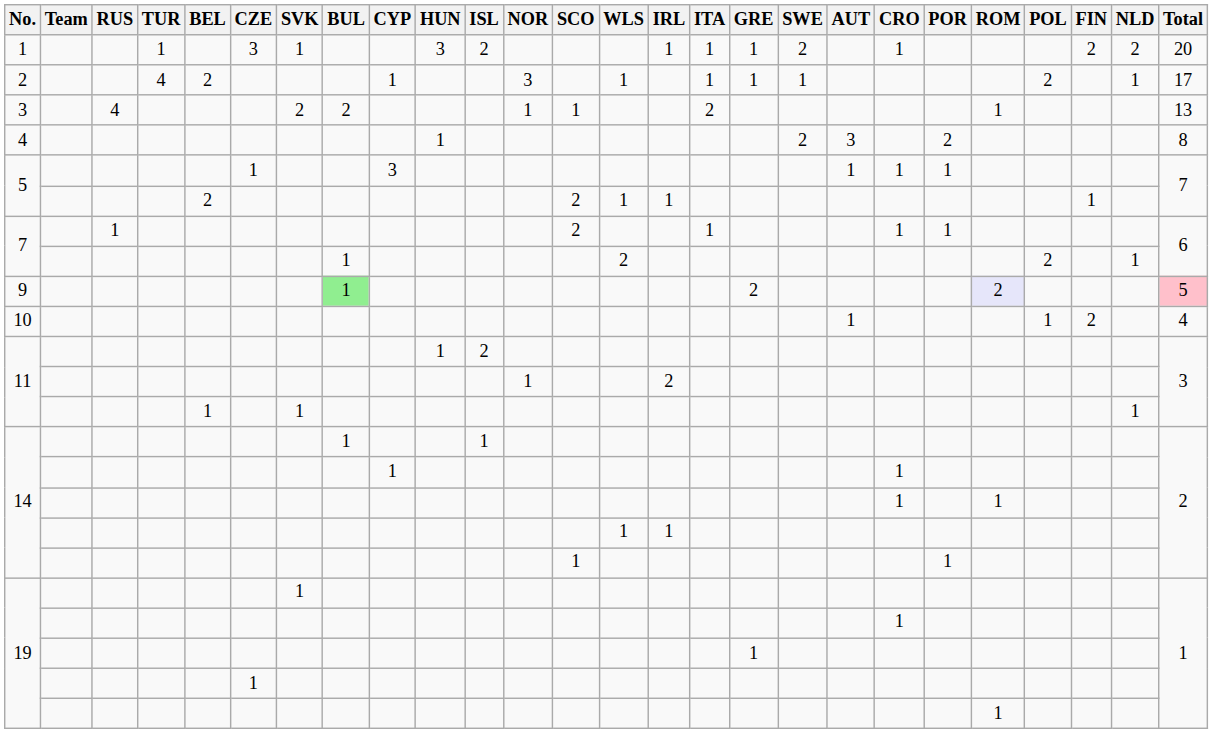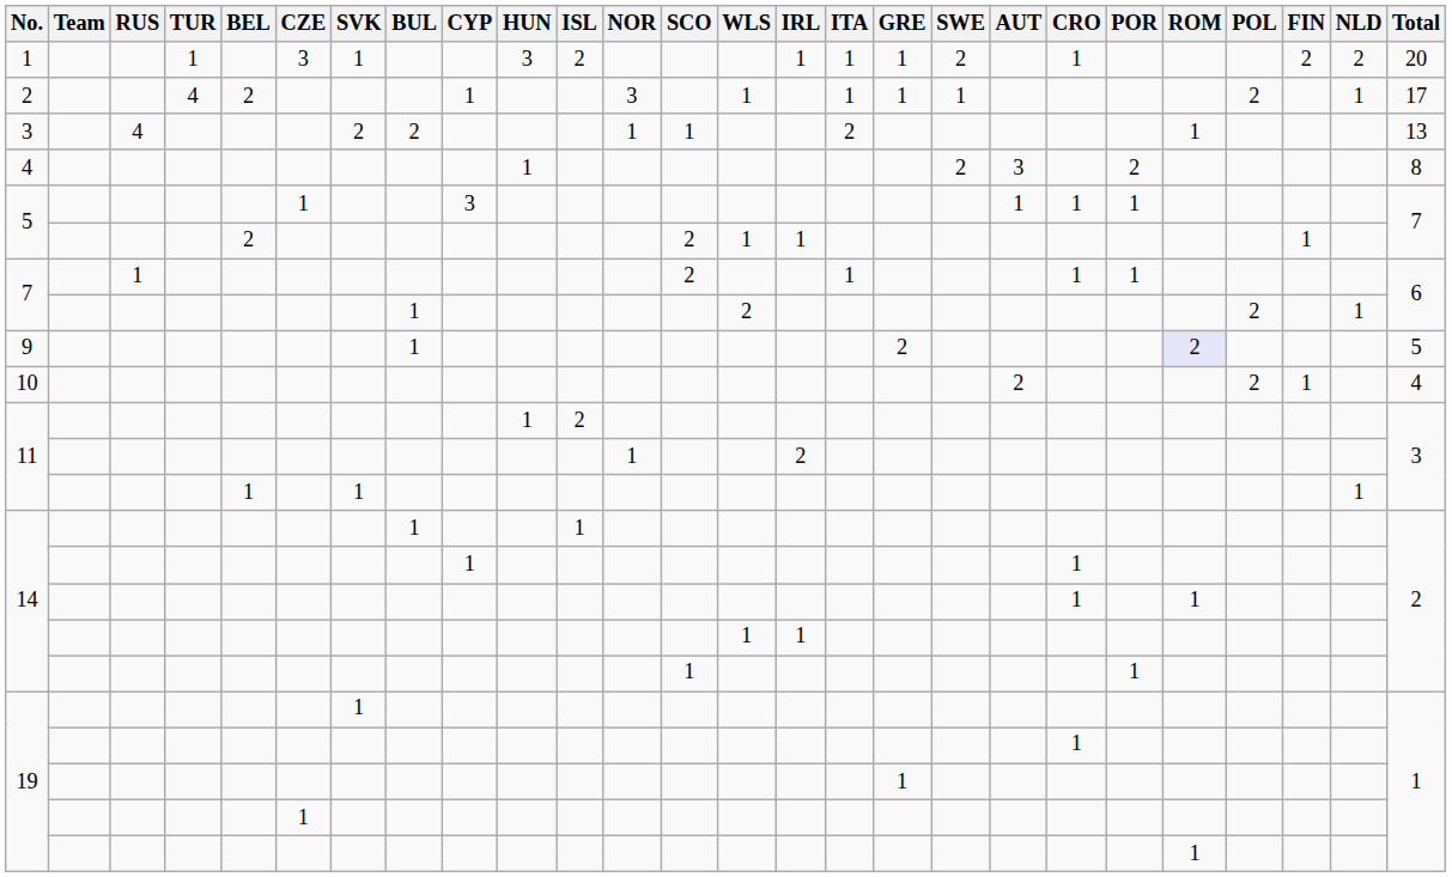 <table class=wikitable style="font-size:80%; text-align:center">
 <tr>
 <th>No.</th>
 <th>Team</th>
 <th>RUS</th>
 <th>TUR</th>
 <th>BEL</th>
 <th>CZE</th>
 <th>SVK</th>
 <th>BUL</th>
 <th>CYP</th>
 <th>HUN</th>
 <th>ISL</th>
 <th>NOR</th>
 <th>SCO</th>
 <th>WLS</th>
 <th>IRL</th>
 <th>ITA</th>
 <th>GRE</th>
 <th>SWE</th>
 <th>AUT</th>
 <th>CRO</th>
 <th>POR</th>
 <th>ROM</th>
 <th>POL</th>
 <th>FIN</th>
 <th>NLD</th>
 <th>Total</th>
 </tr>
 <tr>
 <td>1</td>
 <td align=left></td>
 <td></td>
 <td>1</td>
 <td></td>
 <td>3</td>
 <td>1</td>
 <td></td>
 <td></td>
 <td>3</td>
 <td>2</td>
 <td></td>
 <td></td>
 <td></td>
 <td>1</td>
 <td>1</td>
 <td>1</td>
 <td>2</td>
 <td></td>
 <td>1</td>
 <td></td>
 <td></td>
 <td></td>
 <td>2</td>
 <td>2</td>
 <td>20</td>
 </tr>
 <tr>
 <td>2</td>
 <td align=left></td>
 <td></td>
 <td>4</td>
 <td>2</td>
 <td></td>
 <td></td>
 <td></td>
 <td>1</td>
 <td></td>
 <td></td>
 <td>3</td>
 <td></td>
 <td>1</td>
 <td></td>
 <td>1</td>
 <td>1</td>
 <td>1</td>
 <td></td>
 <td></td>
 <td></td>
 <td></td>
 <td>2</td>
 <td></td>
 <td>1</td>
 <td>17</td>
 </tr>
 <tr>
 <td>3</td>
 <td align=left></td>
 <td>4</td>
 <td></td>
 <td></td>
 <td></td>
 <td>2</td>
 <td>2</td>
 <td></td>
 <td></td>
 <td></td>
 <td>1</td>
 <td>1</td>
 <td></td>
 <td></td>
 <td>2</td>
 <td></td>
 <td></td>
 <td></td>
 <td></td>
 <td></td>
 <td>1</td>
 <td></td>
 <td></td>
 <td></td>
 <td>13</td>
 </tr>
 <tr>
 <td>4</td>
 <td align=left></td>
 <td></td>
 <td></td>
 <td></td>
 <td></td>
 <td></td>
 <td></td>
 <td></td>
 <td>1</td>
 <td></td>
 <td></td>
 <td></td>
 <td></td>
 <td></td>
 <td></td>
 <td></td>
 <td>2</td>
 <td>3</td>
 <td></td>
 <td>2</td>
 <td></td>
 <td></td>
 <td></td>
 <td></td>
 <td>8</td>
 </tr>
 <tr>
 <td rowspan=2>5</td>
 <td align=left></td>
 <td></td>
 <td></td>
 <td></td>
 <td>1</td>
 <td></td>
 <td></td>
 <td>3</td>
 <td></td>
 <td></td>
 <td></td>
 <td></td>
 <td></td>
 <td></td>
 <td></td>
 <td></td>
 <td></td>
 <td>1</td>
 <td>1</td>
 <td>1</td>
 <td></td>
 <td></td>
 <td></td>
 <td></td>
 <td rowspan=2>7</td>
 </tr>
 <tr>
 <td align=left></td>
 <td></td>
 <td></td>
 <td>2</td>
 <td></td>
 <td></td>
 <td></td>
 <td></td>
 <td></td>
 <td></td>
 <td></td>
 <td>2</td>
 <td>1</td>
 <td>1</td>
 <td></td>
 <td></td>
 <td></td>
 <td></td>
 <td></td>
 <td></td>
 <td></td>
 <td></td>
 <td>1</td>
 <td></td>
 </tr>
 <tr>
 <td rowspan=2>7</td>
 <td align=left></td>
 <td>1</td>
 <td></td>
 <td></td>
 <td></td>
 <td></td>
 <td></td>
 <td></td>
 <td></td>
 <td></td>
 <td></td>
 <td>2</td>
 <td></td>
 <td></td>
 <td>1</td>
 <td></td>
 <td></td>
 <td></td>
 <td>1</td>
 <td>1</td>
 <td></td>
 <td></td>
 <td></td>
 <td></td>
 <td rowspan=2>6</td>
 </tr>
 <tr>
 <td align=left></td>
 <td></td>
 <td></td>
 <td></td>
 <td></td>
 <td></td>
 <td>1</td>
 <td></td>
 <td></td>
 <td></td>
 <td></td>
 <td></td>
 <td>2</td>
 <td></td>
 <td></td>
 <td></td>
 <td></td>
 <td></td>
 <td></td>
 <td></td>
 <td></td>
 <td>2</td>
 <td></td>
 <td>1</td>
 </tr>
 <tr>
 <td>9</td>
 <td align=left></td>
 <td></td>
 <td></td>
 <td></td>
 <td></td>
 <td></td>
-<td style="background: lightgreen;">1</td>
+<td>1</td>
 <td></td>
 <td></td>
 <td></td>
 <td></td>
 <td></td>
 <td></td>
 <td></td>
 <td></td>
 <td>2</td>
 <td></td>
 <td></td>
 <td></td>
 <td></td>
 <td style="background: lavender;">2</td>
 <td></td>
 <td></td>
 <td></td>
-<td style="background: pink;">5</td>
+<td>5</td>
 </tr>
 <tr>
 <td>10</td>
 <td align=left></td>
 <td></td>
 <td></td>
 <td></td>
 <td></td>
 <td></td>
 <td></td>
 <td></td>
 <td></td>
 <td></td>
 <td></td>
 <td></td>
 <td></td>
 <td></td>
 <td></td>
 <td></td>
 <td></td>
-<td>1</td>
+<td>2</td>
 <td></td>
 <td></td>
 <td></td>
+<td>2</td>
 <td>1</td>
-<td>2</td>
 <td></td>
 <td>4</td>
 </tr>
 <tr>
 <td rowspan=3>11</td>
 <td align=left></td>
 <td></td>
 <td></td>
 <td></td>
 <td></td>
 <td></td>
 <td></td>
 <td></td>
 <td>1</td>
 <td>2</td>
 <td></td>
 <td></td>
 <td></td>
 <td></td>
 <td></td>
 <td></td>
 <td></td>
 <td></td>
 <td></td>
 <td></td>
 <td></td>
 <td></td>
 <td></td>
 <td></td>
 <td rowspan=3>3</td>
 </tr>
 <tr>
 <td align=left></td>
 <td></td>
 <td></td>
 <td></td>
 <td></td>
 <td></td>
 <td></td>
 <td></td>
 <td></td>
 <td></td>
 <td>1</td>
 <td></td>
 <td></td>
 <td>2</td>
 <td></td>
 <td></td>
 <td></td>
 <td></td>
 <td></td>
 <td></td>
 <td></td>
 <td></td>
 <td></td>
 <td></td>
 </tr>
 <tr>
 <td align=left></td>
 <td></td>
 <td></td>
 <td>1</td>
 <td></td>
 <td>1</td>
 <td></td>
 <td></td>
 <td></td>
 <td></td>
 <td></td>
 <td></td>
 <td></td>
 <td></td>
 <td></td>
 <td></td>
 <td></td>
 <td></td>
 <td></td>
 <td></td>
 <td></td>
 <td></td>
 <td></td>
 <td>1</td>
 </tr>
 <tr>
 <td rowspan=5>14</td>
 <td align=left></td>
 <td></td>
 <td></td>
 <td></td>
 <td></td>
 <td></td>
 <td>1</td>
 <td></td>
 <td></td>
 <td>1</td>
 <td></td>
 <td></td>
 <td></td>
 <td></td>
 <td></td>
 <td></td>
 <td></td>
 <td></td>
 <td></td>
 <td></td>
 <td></td>
 <td></td>
 <td></td>
 <td></td>
 <td rowspan=5>2</td>
 </tr>
 <tr>
 <td align=left></td>
 <td></td>
 <td></td>
 <td></td>
 <td></td>
 <td></td>
 <td></td>
 <td>1</td>
 <td></td>
 <td></td>
 <td></td>
 <td></td>
 <td></td>
 <td></td>
 <td></td>
 <td></td>
 <td></td>
 <td></td>
 <td>1</td>
 <td></td>
 <td></td>
 <td></td>
 <td></td>
 <td></td>
 </tr>
 <tr>
 <td align=left></td>
 <td></td>
 <td></td>
 <td></td>
 <td></td>
 <td></td>
 <td></td>
 <td></td>
 <td></td>
 <td></td>
 <td></td>
 <td></td>
 <td></td>
 <td></td>
 <td></td>
 <td></td>
 <td></td>
 <td></td>
 <td>1</td>
 <td></td>
 <td>1</td>
 <td></td>
 <td></td>
 <td></td>
 </tr>
 <tr>
 <td align=left></td>
 <td></td>
 <td></td>
 <td></td>
 <td></td>
 <td></td>
 <td></td>
 <td></td>
 <td></td>
 <td></td>
 <td></td>
 <td></td>
 <td>1</td>
 <td>1</td>
 <td></td>
 <td></td>
 <td></td>
 <td></td>
 <td></td>
 <td></td>
 <td></td>
 <td></td>
 <td></td>
 <td></td>
 </tr>
 <tr>
 <td align=left></td>
 <td></td>
 <td></td>
 <td></td>
 <td></td>
 <td></td>
 <td></td>
 <td></td>
 <td></td>
 <td></td>
 <td></td>
 <td>1</td>
 <td></td>
 <td></td>
 <td></td>
 <td></td>
 <td></td>
 <td></td>
 <td></td>
 <td>1</td>
 <td></td>
 <td></td>
 <td></td>
 <td></td>
 </tr>
 <tr>
 <td rowspan=5>19</td>
 <td align=left></td>
 <td></td>
 <td></td>
 <td></td>
 <td></td>
 <td>1</td>
 <td></td>
 <td></td>
 <td></td>
 <td></td>
 <td></td>
 <td></td>
 <td></td>
 <td></td>
 <td></td>
 <td></td>
 <td></td>
 <td></td>
 <td></td>
 <td></td>
 <td></td>
 <td></td>
 <td></td>
 <td></td>
 <td rowspan=5>1</td>
 </tr>
 <tr>
 <td align=left></td>
 <td></td>
 <td></td>
 <td></td>
 <td></td>
 <td></td>
 <td></td>
 <td></td>
 <td></td>
 <td></td>
 <td></td>
 <td></td>
 <td></td>
 <td></td>
 <td></td>
 <td></td>
 <td></td>
 <td></td>
 <td>1</td>
 <td></td>
 <td></td>
 <td></td>
 <td></td>
 <td></td>
 </tr>
 <tr>
 <td align=left></td>
 <td></td>
 <td></td>
 <td></td>
 <td></td>
 <td></td>
 <td></td>
 <td></td>
 <td></td>
 <td></td>
 <td></td>
 <td></td>
 <td></td>
 <td></td>
 <td></td>
 <td>1</td>
 <td></td>
 <td></td>
 <td></td>
 <td></td>
 <td></td>
 <td></td>
 <td></td>
 <td></td>
 </tr>
 <tr>
 <td align=left></td>
 <td></td>
 <td></td>
 <td></td>
 <td>1</td>
 <td></td>
 <td></td>
 <td></td>
 <td></td>
 <td></td>
 <td></td>
 <td></td>
 <td></td>
 <td></td>
 <td></td>
 <td></td>
 <td></td>
 <td></td>
 <td></td>
 <td></td>
 <td></td>
 <td></td>
 <td></td>
 <td></td>
 </tr>
 <tr>
 <td align=left></td>
 <td></td>
 <td></td>
 <td></td>
 <td></td>
 <td></td>
 <td></td>
 <td></td>
 <td></td>
 <td></td>
 <td></td>
 <td></td>
 <td></td>
 <td></td>
 <td></td>
 <td></td>
 <td></td>
 <td></td>
 <td></td>
 <td></td>
 <td>1</td>
 <td></td>
 <td></td>
 <td></td>
 </tr>
 </table>
